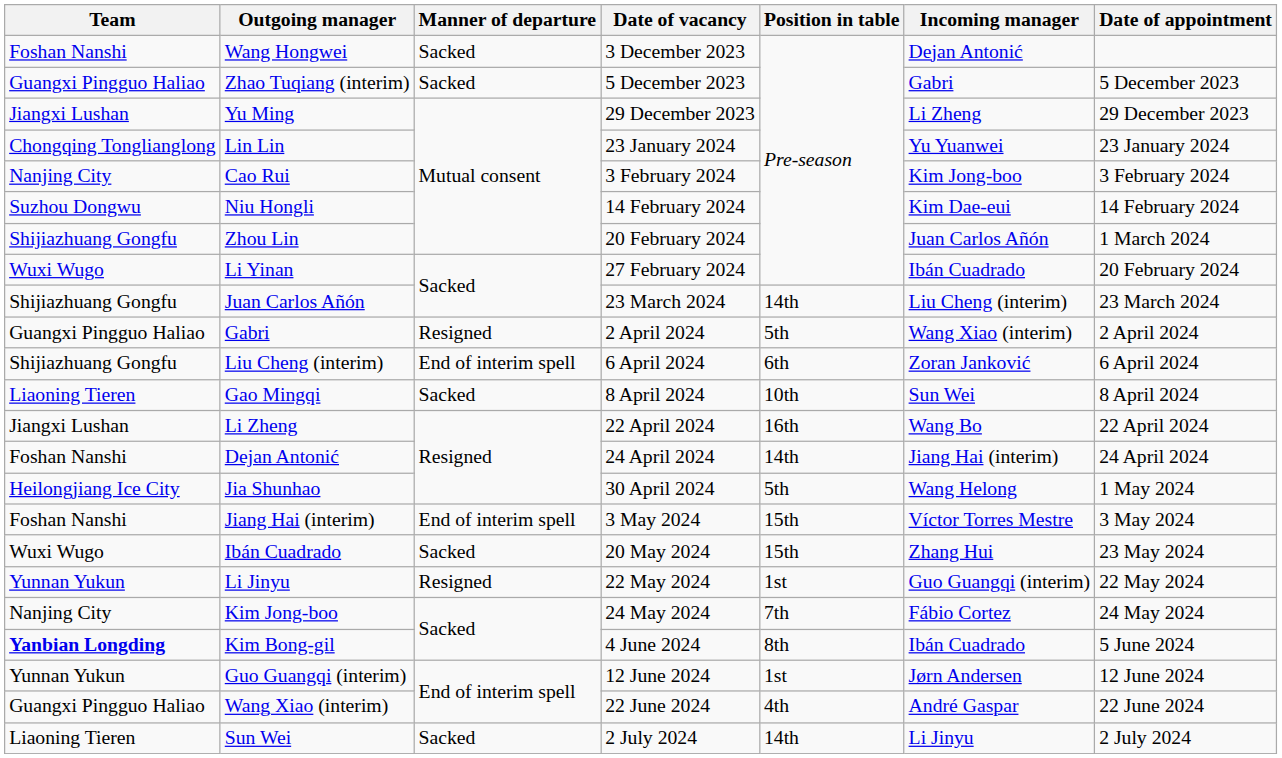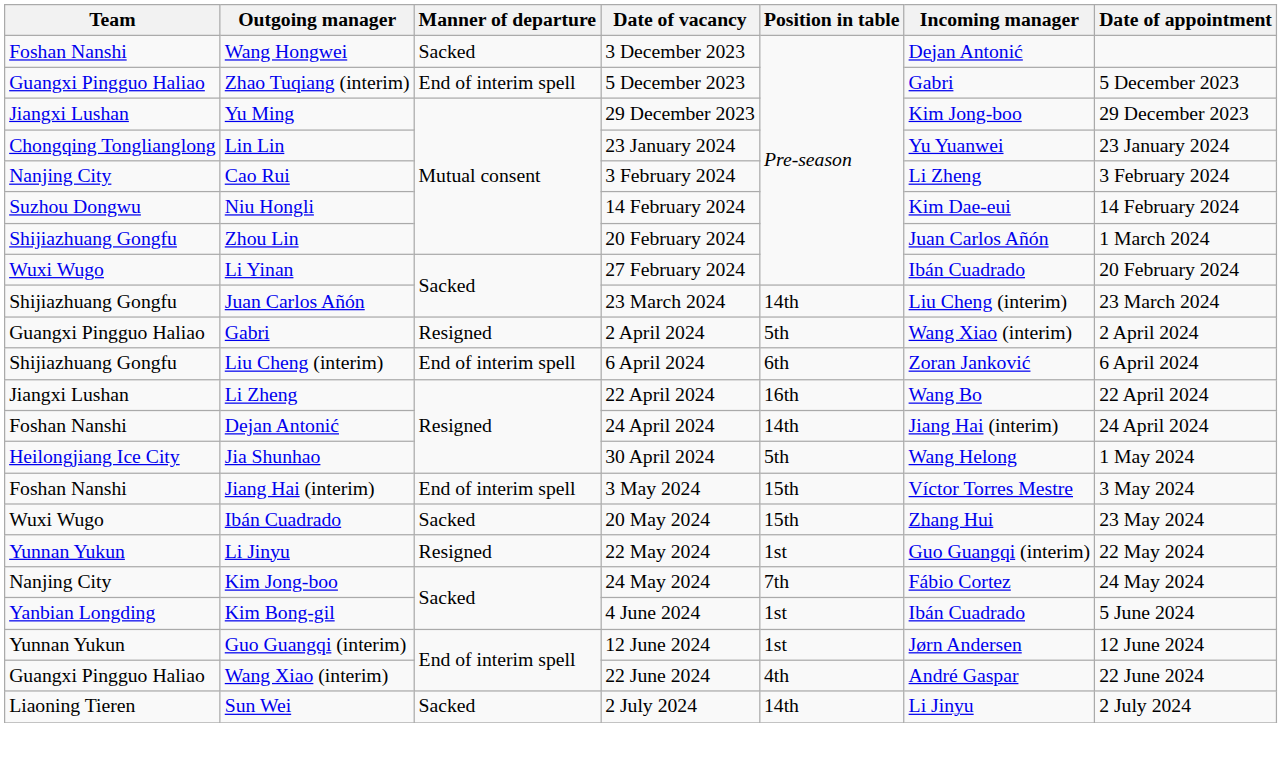 <table class="wikitable">
 <tr>
 <th>Team</th>
 <th>Outgoing manager</th>
 <th>Manner of departure</th>
 <th>Date of vacancy</th>
 <th>Position in table</th>
 <th>Incoming manager</th>
 <th>Date of appointment</th>
 </tr>
 <tr>
 <td><a href='#'>Foshan Nanshi</a></td>
 <td> <a href='#'>Wang Hongwei</a></td>
 <td>Sacked</td>
 <td>3 December 2023</td>
 <td rowspan="8"><em>Pre-season</em></td>
 <td> <a href='#'>Dejan Antonić</a></td>
 <td></td>
 </tr>
 <tr>
 <td><a href='#'>Guangxi Pingguo Haliao</a></td>
 <td> <a href='#'>Zhao Tuqiang</a> (interim)</td>
-<td>Sacked</td>
+<td>End of interim spell</td>
 <td>5 December 2023</td>
 <td> <a href='#'>Gabri</a></td>
 <td>5 December 2023</td>
 </tr>
 <tr>
 <td><a href='#'>Jiangxi Lushan</a></td>
 <td> <a href='#'>Yu Ming</a></td>
 <td rowspan="5">Mutual consent</td>
 <td>29 December 2023</td>
-<td> <a href='#'>Li Zheng</a></td>
+<td> <a href='#'>Kim Jong-boo</a></td>
 <td>29 December 2023</td>
 </tr>
 <tr>
 <td><a href='#'>Chongqing Tonglianglong</a></td>
 <td> <a href='#'>Lin Lin</a></td>
 <td>23 January 2024</td>
 <td> <a href='#'>Yu Yuanwei</a></td>
 <td>23 January 2024</td>
 </tr>
 <tr>
 <td><a href='#'>Nanjing City</a></td>
 <td> <a href='#'>Cao Rui</a></td>
 <td>3 February 2024</td>
-<td> <a href='#'>Kim Jong-boo</a></td>
+<td> <a href='#'>Li Zheng</a></td>
 <td>3 February 2024</td>
 </tr>
 <tr>
 <td><a href='#'>Suzhou Dongwu</a></td>
 <td> <a href='#'>Niu Hongli</a></td>
 <td>14 February 2024</td>
 <td> <a href='#'>Kim Dae-eui</a></td>
 <td>14 February 2024</td>
 </tr>
 <tr>
 <td><a href='#'>Shijiazhuang Gongfu</a></td>
 <td> <a href='#'>Zhou Lin</a></td>
 <td>20 February 2024</td>
 <td> <a href='#'>Juan Carlos Añón</a></td>
 <td>1 March 2024</td>
 </tr>
 <tr>
 <td><a href='#'>Wuxi Wugo</a></td>
 <td> <a href='#'>Li Yinan</a></td>
 <td rowspan="2">Sacked</td>
 <td>27 February 2024</td>
 <td> <a href='#'>Ibán Cuadrado</a></td>
 <td>20 February 2024</td>
 </tr>
 <tr>
 <td>Shijiazhuang Gongfu</td>
 <td> <a href='#'>Juan Carlos Añón</a></td>
 <td>23 March 2024</td>
 <td>14th</td>
 <td> <a href='#'>Liu Cheng</a> (interim)</td>
 <td>23 March 2024</td>
 </tr>
 <tr>
 <td>Guangxi Pingguo Haliao</td>
 <td> <a href='#'>Gabri</a></td>
 <td>Resigned</td>
 <td>2 April 2024</td>
 <td>5th</td>
 <td> <a href='#'>Wang Xiao</a> (interim)</td>
 <td>2 April 2024</td>
 </tr>
 <tr>
 <td>Shijiazhuang Gongfu</td>
 <td> <a href='#'>Liu Cheng</a> (interim)</td>
 <td>End of interim spell</td>
 <td>6 April 2024</td>
 <td>6th</td>
 <td> <a href='#'>Zoran Janković</a></td>
 <td>6 April 2024</td>
-</tr>
-<tr>
-<td><a href='#'>Liaoning Tieren</a></td>
-<td> <a href='#'>Gao Mingqi</a></td>
-<td>Sacked</td>
-<td>8 April 2024</td>
-<td>10th</td>
-<td> <a href='#'>Sun Wei</a></td>
-<td>8 April 2024</td>
 </tr>
 <tr>
 <td>Jiangxi Lushan</td>
 <td> <a href='#'>Li Zheng</a></td>
 <td rowspan="3">Resigned</td>
 <td>22 April 2024</td>
 <td>16th</td>
 <td> <a href='#'>Wang Bo</a></td>
 <td>22 April 2024</td>
 </tr>
 <tr>
 <td>Foshan Nanshi</td>
 <td> <a href='#'>Dejan Antonić</a></td>
 <td>24 April 2024</td>
 <td>14th</td>
 <td> <a href='#'>Jiang Hai</a> (interim)</td>
 <td>24 April 2024</td>
 </tr>
 <tr>
 <td><a href='#'>Heilongjiang Ice City</a></td>
 <td> <a href='#'>Jia Shunhao</a></td>
 <td>30 April 2024</td>
 <td>5th</td>
 <td> <a href='#'>Wang Helong</a></td>
 <td>1 May 2024</td>
 </tr>
 <tr>
 <td>Foshan Nanshi</td>
 <td> <a href='#'>Jiang Hai</a> (interim)</td>
 <td>End of interim spell</td>
 <td>3 May 2024</td>
 <td>15th</td>
 <td> <a href='#'>Víctor Torres Mestre</a></td>
 <td>3 May 2024</td>
 </tr>
 <tr>
 <td>Wuxi Wugo</td>
 <td> <a href='#'>Ibán Cuadrado</a></td>
 <td>Sacked</td>
 <td>20 May 2024</td>
 <td>15th</td>
 <td> <a href='#'>Zhang Hui</a></td>
 <td>23 May 2024</td>
 </tr>
 <tr>
 <td><a href='#'>Yunnan Yukun</a></td>
 <td> <a href='#'>Li Jinyu</a></td>
 <td>Resigned</td>
 <td>22 May 2024</td>
 <td>1st</td>
 <td> <a href='#'>Guo Guangqi</a> (interim)</td>
 <td>22 May 2024</td>
 </tr>
 <tr>
 <td>Nanjing City</td>
 <td> <a href='#'>Kim Jong-boo</a></td>
 <td rowspan="2">Sacked</td>
 <td>24 May 2024</td>
 <td>7th</td>
 <td> <a href='#'>Fábio Cortez</a></td>
 <td>24 May 2024</td>
 </tr>
 <tr>
-<td><strong><a href='#'>Yanbian Longding</a></strong></td>
+<td><a href='#'>Yanbian Longding</a></td>
 <td> <a href='#'>Kim Bong-gil</a></td>
 <td>4 June 2024</td>
-<td>8th</td>
+<td>1st</td>
 <td> <a href='#'>Ibán Cuadrado</a></td>
 <td>5 June 2024</td>
 </tr>
 <tr>
 <td>Yunnan Yukun</td>
 <td> <a href='#'>Guo Guangqi</a> (interim)</td>
 <td rowspan="2">End of interim spell</td>
 <td>12 June 2024</td>
 <td>1st</td>
 <td> <a href='#'>Jørn Andersen</a></td>
 <td>12 June 2024</td>
 </tr>
 <tr>
 <td>Guangxi Pingguo Haliao</td>
 <td> <a href='#'>Wang Xiao</a> (interim)</td>
 <td>22 June 2024</td>
 <td>4th</td>
 <td> <a href='#'>André Gaspar</a></td>
 <td>22 June 2024</td>
 </tr>
 <tr>
 <td>Liaoning Tieren</td>
 <td> <a href='#'>Sun Wei</a></td>
 <td>Sacked</td>
 <td>2 July 2024</td>
 <td>14th</td>
 <td> <a href='#'>Li Jinyu</a></td>
 <td>2 July 2024</td>
 </tr>
 </table>
